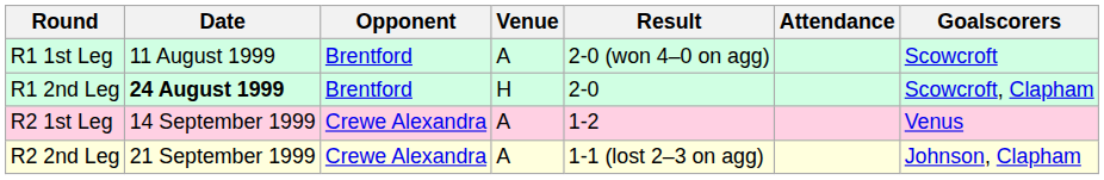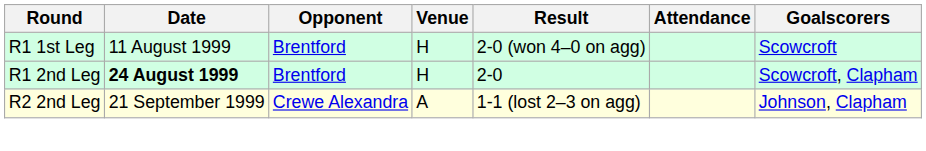 <table class="wikitable">
 <tr>
 <th>Round</th>
 <th>Date</th>
 <th>Opponent</th>
 <th>Venue</th>
 <th>Result</th>
 <th>Attendance</th>
 <th>Goalscorers</th>
 </tr>
 <tr style="background-color: #d0ffe3;">
 <td>R1 1st Leg</td>
 <td>11 August 1999</td>
 <td><a href='#'>Brentford</a></td>
-<td>A</td>
+<td>H</td>
 <td>2-0 (won 4–0 on agg)</td>
 <td></td>
 <td><a href='#'>Scowcroft</a></td>
 </tr>
 <tr style="background-color: #d0ffe3;">
 <td>R1 2nd Leg</td>
 <td><strong>24 August 1999</strong></td>
 <td><a href='#'>Brentford</a></td>
 <td>H</td>
 <td>2-0</td>
 <td></td>
 <td><a href='#'>Scowcroft</a>, <a href='#'>Clapham</a></td>
 </tr>
-<tr style="background-color: #ffd0e3;">
-<td>R2 1st Leg</td>
-<td>14 September 1999</td>
-<td><a href='#'>Crewe Alexandra</a></td>
-<td>A</td>
-<td>1-2</td>
-<td></td>
-<td><a href='#'>Venus</a></td>
-</tr>
 <tr style="background-color: #ffffdd;">
 <td>R2 2nd Leg</td>
 <td>21 September 1999</td>
 <td><a href='#'>Crewe Alexandra</a></td>
 <td>A</td>
 <td>1-1 (lost 2–3 on agg)</td>
 <td></td>
 <td><a href='#'>Johnson</a>, <a href='#'>Clapham</a></td>
 </tr>
 </table>
